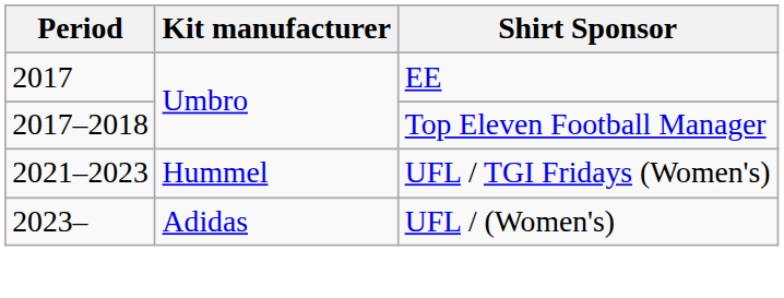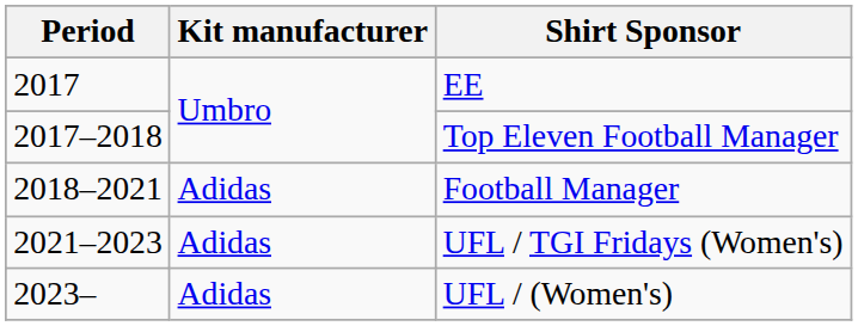 <table class="wikitable plainrowheaders">
 <tr>
 <th scope="col">Period</th>
 <th scope="col">Kit manufacturer</th>
 <th scope="col">Shirt Sponsor</th>
 </tr>
 <tr>
 <td>2017</td>
 <td rowspan="2"><a href='#'>Umbro</a></td>
 <td><a href='#'>EE</a></td>
 </tr>
 <tr>
 <td>2017–2018</td>
 <td><a href='#'>Top Eleven Football Manager</a></td>
 </tr>
 <tr>
+<td>2018–2021</td>
+<td><a href='#'>Adidas</a></td>
+<td><a href='#'>Football Manager</a></td>
+</tr>
+<tr>
 <td>2021–2023</td>
-<td><a href='#'>Hummel</a></td>
+<td><a href='#'>Adidas</a></td>
 <td rowspan="2"><a href='#'>UFL</a> / <a href='#'>TGI Fridays</a> (Women's)</td>
 </tr>
 <tr>
 <td rowspan="2">2023–</td>
 <td rowspan="2"><a href='#'>Adidas</a></td>
 </tr>
 <tr>
 <td><a href='#'>UFL</a> /  (Women's)</td>
 </tr>
 </table>
